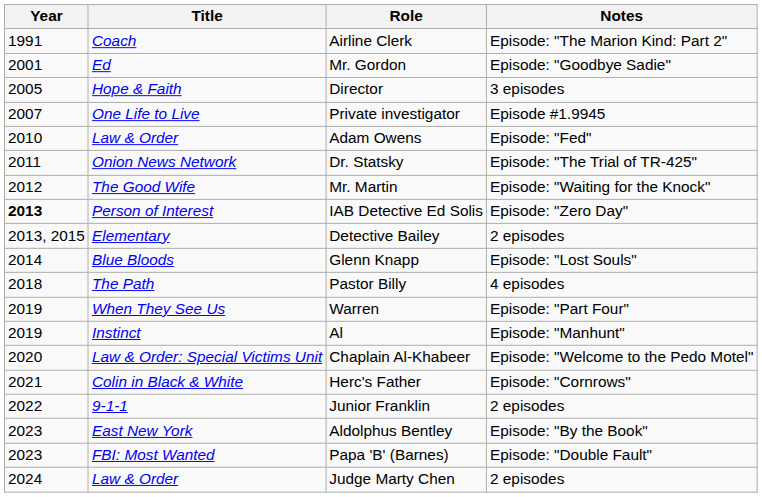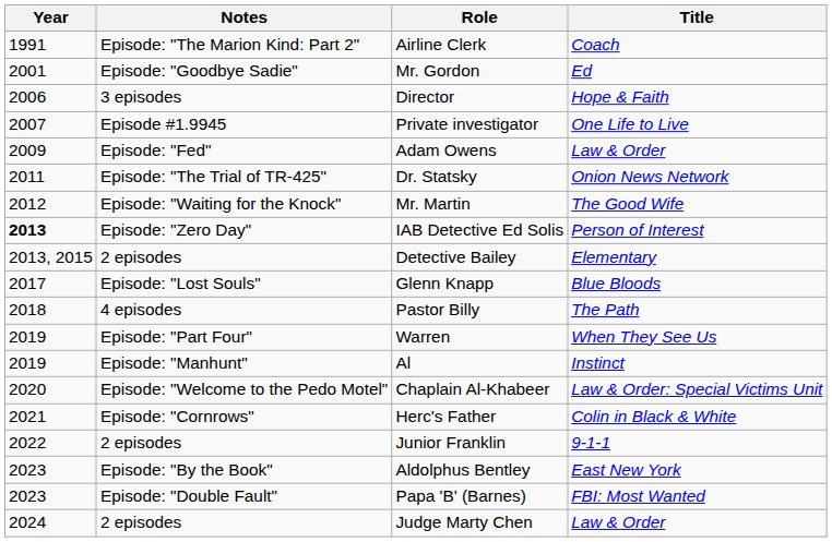 <table class="wikitable sortable">
 <tr>
 <th>Year</th>
+<th>Notes</th>
+<th>Role</th>
 <th>Title</th>
-<th>Role</th>
-<th>Notes</th>
 </tr>
 <tr>
 <td>1991</td>
+<td>Episode: "The Marion Kind: Part 2"</td>
+<td>Airline Clerk</td>
 <td><a href='#'><em>Coach</em></a></td>
-<td>Airline Clerk</td>
-<td>Episode: "The Marion Kind: Part 2"</td>
 </tr>
 <tr>
 <td>2001</td>
+<td>Episode: "Goodbye Sadie"</td>
+<td>Mr. Gordon</td>
 <td><a href='#'><em>Ed</em></a></td>
-<td>Mr. Gordon</td>
-<td>Episode: "Goodbye Sadie"</td>
 </tr>
 <tr>
-<td>2005</td>
+<td>2006</td>
+<td>3 episodes</td>
+<td>Director</td>
 <td><em><a href='#'>Hope & Faith</a></em></td>
-<td>Director</td>
-<td>3 episodes</td>
 </tr>
 <tr>
 <td>2007</td>
+<td>Episode #1.9945</td>
+<td>Private investigator</td>
 <td><em><a href='#'>One Life to Live</a></em></td>
-<td>Private investigator</td>
-<td>Episode #1.9945</td>
 </tr>
 <tr>
-<td>2010</td>
+<td>2009</td>
+<td>Episode: "Fed"</td>
+<td>Adam Owens</td>
 <td><em><a href='#'>Law & Order</a></em></td>
-<td>Adam Owens</td>
-<td>Episode: "Fed"</td>
 </tr>
 <tr>
 <td>2011</td>
+<td>Episode: "The Trial of TR-425"</td>
+<td>Dr. Statsky</td>
 <td><em><a href='#'>Onion News Network</a></em></td>
-<td>Dr. Statsky</td>
-<td>Episode: "The Trial of TR-425"</td>
 </tr>
 <tr>
 <td>2012</td>
+<td>Episode: "Waiting for the Knock"</td>
+<td>Mr. Martin</td>
 <td><em><a href='#'>The Good Wife</a></em></td>
-<td>Mr. Martin</td>
-<td>Episode: "Waiting for the Knock"</td>
 </tr>
 <tr>
 <td><strong>2013</strong></td>
+<td>Episode: "Zero Day"</td>
+<td>IAB Detective Ed Solis</td>
 <td><a href='#'><em>Person of Interest</em></a></td>
-<td>IAB Detective Ed Solis</td>
-<td>Episode: "Zero Day"</td>
 </tr>
 <tr>
 <td>2013, 2015</td>
+<td>2 episodes</td>
+<td>Detective Bailey</td>
 <td><a href='#'><em>Elementary</em></a></td>
-<td>Detective Bailey</td>
-<td>2 episodes</td>
 </tr>
 <tr>
-<td>2014</td>
+<td>2017</td>
+<td>Episode: "Lost Souls"</td>
+<td>Glenn Knapp</td>
 <td><a href='#'><em>Blue Bloods</em></a></td>
-<td>Glenn Knapp</td>
-<td>Episode: "Lost Souls"</td>
 </tr>
 <tr>
 <td>2018</td>
+<td>4 episodes</td>
+<td>Pastor Billy</td>
 <td><a href='#'><em>The Path</em></a></td>
-<td>Pastor Billy</td>
-<td>4 episodes</td>
 </tr>
 <tr>
 <td>2019</td>
+<td>Episode: "Part Four"</td>
+<td>Warren</td>
 <td><em><a href='#'>When They See Us</a></em></td>
-<td>Warren</td>
-<td>Episode: "Part Four"</td>
 </tr>
 <tr>
 <td>2019</td>
+<td>Episode: "Manhunt"</td>
+<td>Al</td>
 <td><a href='#'><em>Instinct</em></a></td>
-<td>Al</td>
-<td>Episode: "Manhunt"</td>
 </tr>
 <tr>
 <td>2020</td>
+<td>Episode: "Welcome to the Pedo Motel"</td>
+<td>Chaplain Al-Khabeer</td>
 <td><em><a href='#'>Law & Order: Special Victims Unit</a></em></td>
-<td>Chaplain Al-Khabeer</td>
-<td>Episode: "Welcome to the Pedo Motel"</td>
 </tr>
 <tr>
 <td>2021</td>
+<td>Episode: "Cornrows"</td>
+<td>Herc's Father</td>
 <td><em><a href='#'>Colin in Black & White</a></em></td>
-<td>Herc's Father</td>
-<td>Episode: "Cornrows"</td>
 </tr>
 <tr>
 <td>2022</td>
+<td>2 episodes</td>
+<td>Junior Franklin</td>
 <td><a href='#'><em>9-1-1</em></a></td>
-<td>Junior Franklin</td>
-<td>2 episodes</td>
 </tr>
 <tr>
 <td>2023</td>
+<td>Episode: "By the Book"</td>
+<td>Aldolphus Bentley</td>
 <td><a href='#'><em>East New York</em></a></td>
-<td>Aldolphus Bentley</td>
-<td>Episode: "By the Book"</td>
 </tr>
 <tr>
 <td>2023</td>
+<td>Episode: "Double Fault"</td>
+<td>Papa 'B' (Barnes)</td>
 <td><em><a href='#'>FBI: Most Wanted</a></em></td>
-<td>Papa 'B' (Barnes)</td>
-<td>Episode: "Double Fault"</td>
 </tr>
 <tr>
 <td>2024</td>
+<td>2 episodes</td>
+<td>Judge Marty Chen</td>
 <td><em><a href='#'>Law & Order</a></em></td>
-<td>Judge Marty Chen</td>
-<td>2 episodes</td>
 </tr>
 </table>
